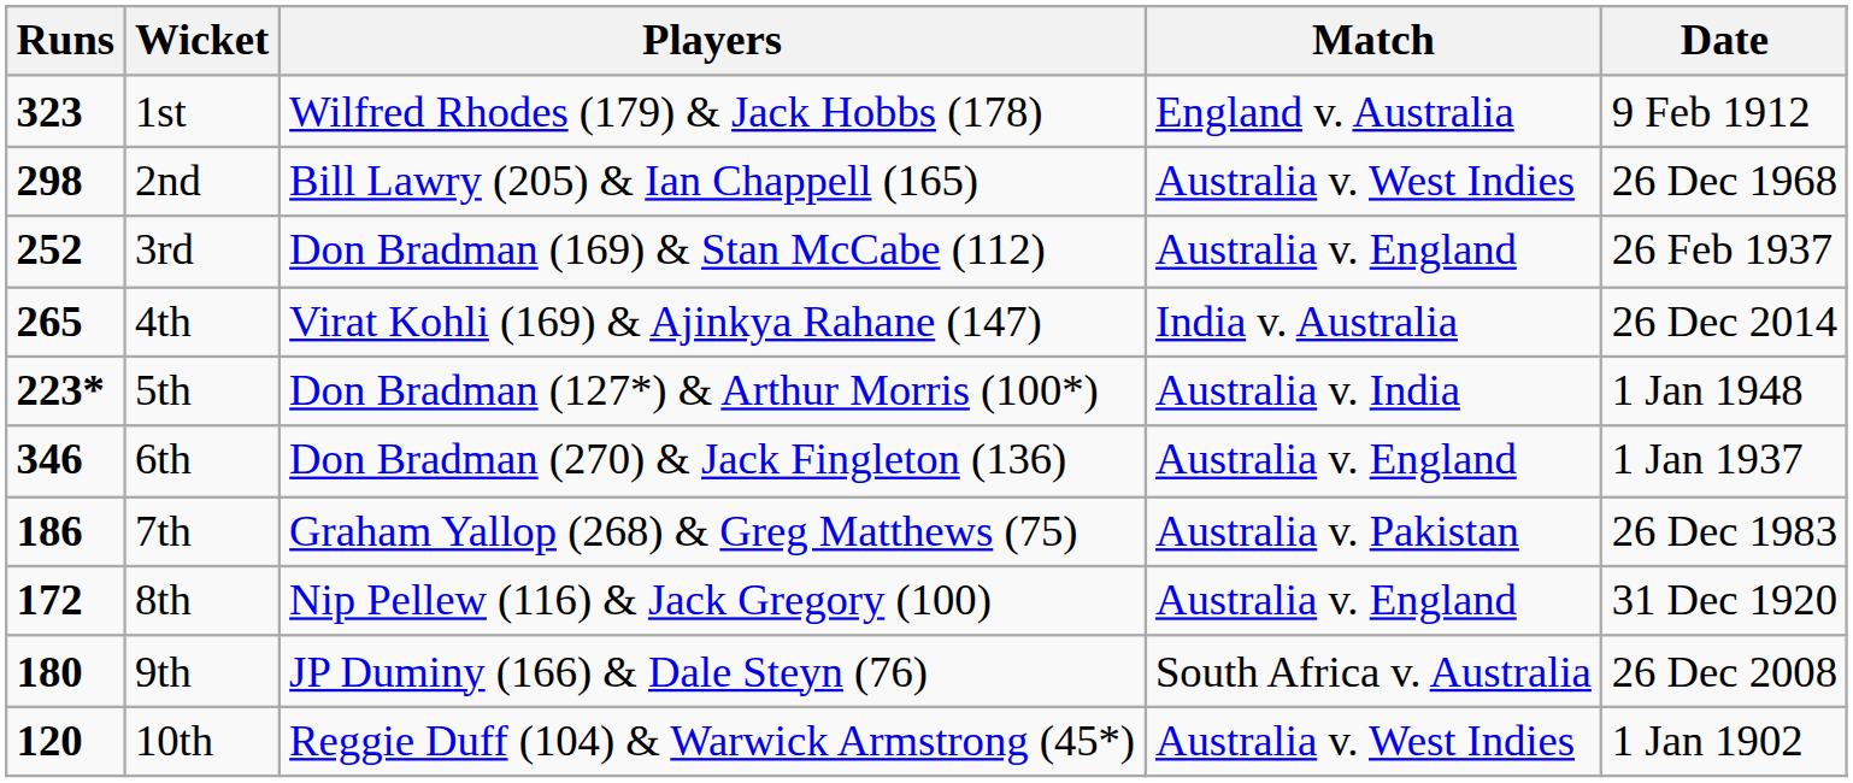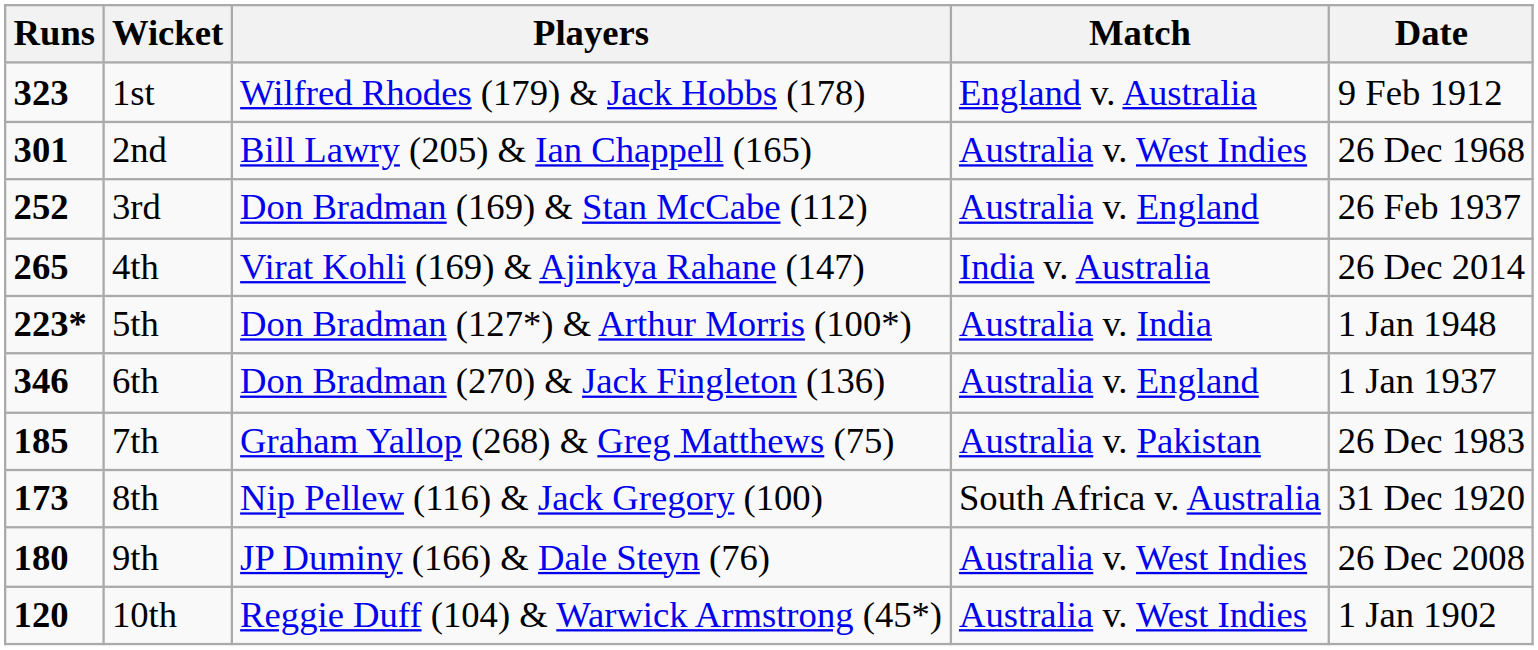 <table class="wikitable">
 <tr>
 <th>Runs</th>
 <th>Wicket</th>
 <th>Players</th>
 <th>Match</th>
 <th>Date</th>
 </tr>
 <tr>
 <td><strong>323</strong></td>
 <td>1st</td>
 <td><a href='#'>Wilfred Rhodes</a> (179) & <a href='#'>Jack Hobbs</a> (178)</td>
 <td> <a href='#'>England</a> v.  <a href='#'>Australia</a></td>
 <td>9 Feb 1912</td>
 </tr>
 <tr>
-<td><strong>298</strong></td>
+<td><strong>301</strong></td>
 <td>2nd</td>
 <td><a href='#'>Bill Lawry</a> (205) & <a href='#'>Ian Chappell</a> (165)</td>
 <td> <a href='#'>Australia</a> v.  <a href='#'>West Indies</a></td>
 <td>26 Dec 1968</td>
 </tr>
 <tr>
 <td><strong>252</strong></td>
 <td>3rd</td>
 <td><a href='#'>Don Bradman</a> (169) & <a href='#'>Stan McCabe</a> (112)</td>
 <td> <a href='#'>Australia</a> v.  <a href='#'>England</a></td>
 <td>26 Feb 1937</td>
 </tr>
 <tr>
 <td><strong>265</strong></td>
 <td>4th</td>
 <td><a href='#'>Virat Kohli</a> (169) & <a href='#'>Ajinkya Rahane</a> (147)</td>
 <td> <a href='#'>India</a> v.  <a href='#'>Australia</a></td>
 <td>26 Dec 2014</td>
 </tr>
 <tr>
 <td><strong>223*</strong></td>
 <td>5th</td>
 <td><a href='#'>Don Bradman</a> (127*) & <a href='#'>Arthur Morris</a> (100*)</td>
 <td> <a href='#'>Australia</a> v.  <a href='#'>India</a></td>
 <td>1 Jan 1948</td>
 </tr>
 <tr>
 <td><strong>346</strong></td>
 <td>6th</td>
 <td><a href='#'>Don Bradman</a> (270) & <a href='#'>Jack Fingleton</a> (136)</td>
 <td> <a href='#'>Australia</a> v.  <a href='#'>England</a></td>
 <td>1 Jan 1937</td>
 </tr>
 <tr>
-<td><strong>186</strong></td>
+<td><strong>185</strong></td>
 <td>7th</td>
 <td><a href='#'>Graham Yallop</a> (268) & <a href='#'>Greg Matthews</a> (75)</td>
 <td> <a href='#'>Australia</a> v.  <a href='#'>Pakistan</a></td>
 <td>26 Dec 1983</td>
 </tr>
 <tr>
-<td><strong>172</strong></td>
+<td><strong>173</strong></td>
 <td>8th</td>
 <td><a href='#'>Nip Pellew</a> (116) & <a href='#'>Jack Gregory</a> (100)</td>
-<td> <a href='#'>Australia</a> v.  <a href='#'>England</a></td>
+<td> South Africa v.  <a href='#'>Australia</a></td>
 <td>31 Dec 1920</td>
 </tr>
 <tr>
 <td><strong>180</strong></td>
 <td>9th</td>
 <td><a href='#'>JP Duminy</a> (166) & <a href='#'>Dale Steyn</a> (76)</td>
-<td> South Africa v.  <a href='#'>Australia</a></td>
+<td> <a href='#'>Australia</a> v.  <a href='#'>West Indies</a></td>
 <td>26 Dec 2008</td>
 </tr>
 <tr>
 <td><strong>120</strong></td>
 <td>10th</td>
 <td><a href='#'>Reggie Duff</a> (104) & <a href='#'>Warwick Armstrong</a> (45*)</td>
 <td> <a href='#'>Australia</a> v.  <a href='#'>West Indies</a></td>
 <td>1 Jan 1902</td>
 </tr>
 </table>
